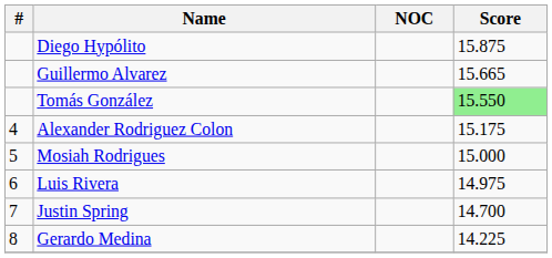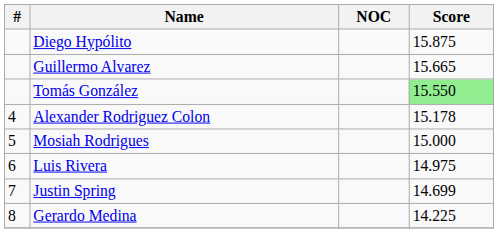 <table class="wikitable" width=500>
 <tr>
 <th>#</th>
 <th>Name</th>
 <th>NOC</th>
 <th>Score</th>
 </tr>
 <tr>
 <td></td>
 <td><a href='#'>Diego Hypólito</a></td>
 <td></td>
 <td>15.875</td>
 </tr>
 <tr>
 <td></td>
 <td><a href='#'>Guillermo Alvarez</a></td>
 <td></td>
 <td>15.665</td>
 </tr>
 <tr>
 <td></td>
 <td><a href='#'>Tomás González</a></td>
 <td></td>
 <td style="background: lightgreen;">15.550</td>
 </tr>
 <tr>
 <td>4</td>
 <td><a href='#'>Alexander Rodriguez Colon</a></td>
 <td></td>
-<td>15.175</td>
+<td>15.178</td>
 </tr>
 <tr>
 <td>5</td>
 <td><a href='#'>Mosiah Rodrigues</a></td>
 <td></td>
 <td>15.000</td>
 </tr>
 <tr>
 <td>6</td>
 <td><a href='#'>Luis Rivera</a></td>
 <td></td>
 <td>14.975</td>
 </tr>
 <tr>
 <td>7</td>
 <td><a href='#'>Justin Spring</a></td>
 <td></td>
-<td>14.700</td>
+<td>14.699</td>
 </tr>
 <tr>
 <td>8</td>
 <td><a href='#'>Gerardo Medina</a></td>
 <td></td>
 <td>14.225</td>
 </tr>
 <tr>
 </tr>
 </table>
